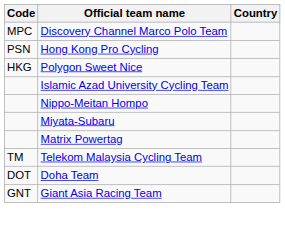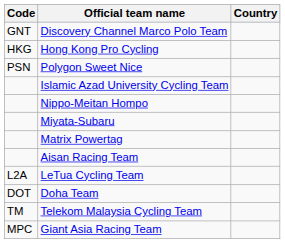 <table class="wikitable">
 <tr style="background:#ccccff;">
 <th>Code</th>
 <th>Official team name</th>
 <th>Country</th>
 </tr>
 <tr>
-<td>MPC</td>
+<td>GNT</td>
 <td><a href='#'>Discovery Channel Marco Polo Team</a></td>
 <td></td>
 </tr>
 <tr>
-<td>PSN</td>
+<td>HKG</td>
 <td><a href='#'>Hong Kong Pro Cycling</a></td>
 <td></td>
 </tr>
 <tr>
-<td>HKG</td>
+<td>PSN</td>
 <td><a href='#'>Polygon Sweet Nice</a></td>
 <td></td>
 </tr>
 <tr>
 <td></td>
 <td><a href='#'>Islamic Azad University Cycling Team</a></td>
 <td></td>
 </tr>
 <tr>
 <td></td>
 <td><a href='#'>Nippo-Meitan Hompo</a></td>
 <td></td>
 </tr>
 <tr>
 <td></td>
 <td><a href='#'>Miyata-Subaru</a></td>
 <td></td>
 </tr>
 <tr>
 <td></td>
 <td><a href='#'>Matrix Powertag</a></td>
 <td></td>
 </tr>
 <tr>
-<td>TM</td>
-<td><a href='#'>Telekom Malaysia Cycling Team</a></td>
+<td></td>
+<td><a href='#'>Aisan Racing Team</a></td>
+<td></td>
+</tr>
+<tr>
+<td>L2A</td>
+<td><a href='#'>LeTua Cycling Team</a></td>
 <td></td>
 </tr>
 <tr>
 <td>DOT</td>
 <td><a href='#'>Doha Team</a></td>
 <td></td>
 </tr>
 <tr>
-<td>GNT</td>
+<td>TM</td>
+<td><a href='#'>Telekom Malaysia Cycling Team</a></td>
+<td></td>
+</tr>
+<tr>
+<td>MPC</td>
 <td><a href='#'>Giant Asia Racing Team</a></td>
 <td></td>
 </tr>
 </table>
